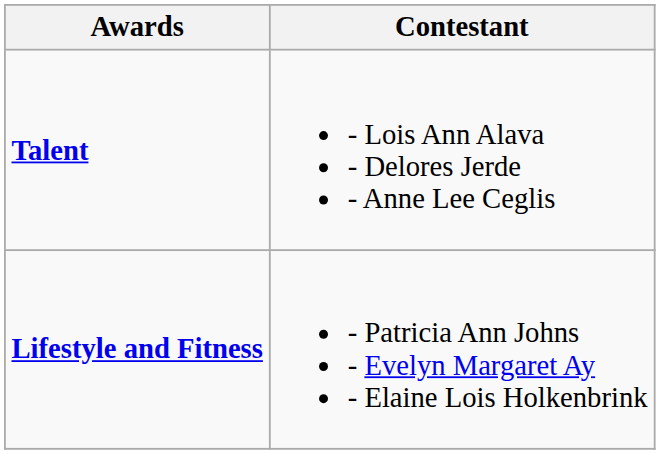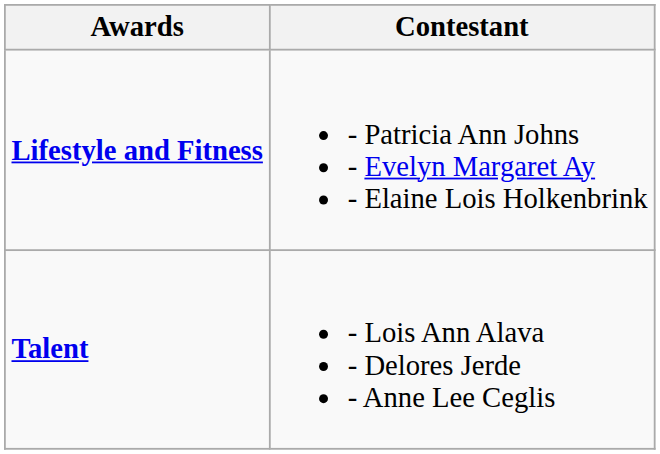 <table class="wikitable">
 <tr>
 <th>Awards</th>
 <th>Contestant</th>
 </tr>
 <tr>
+<td><strong><a href='#'>Lifestyle and Fitness</a></strong></td>
+<td><br><ul><li> - Patricia Ann Johns</li><li> - <a href='#'>Evelyn Margaret Ay</a></li><li> - Elaine Lois Holkenbrink</li></ul></td>
+</tr>
+<tr>
 <td><strong><a href='#'>Talent</a></strong></td>
 <td><br><ul><li> - Lois Ann Alava</li><li> - Delores Jerde</li><li> - Anne Lee Ceglis</li></ul></td>
 </tr>
-<tr>
-<td><strong><a href='#'>Lifestyle and Fitness</a></strong></td>
-<td><br><ul><li> - Patricia Ann Johns</li><li> - <a href='#'>Evelyn Margaret Ay</a></li><li> - Elaine Lois Holkenbrink</li></ul></td>
-</tr>
 </table>
